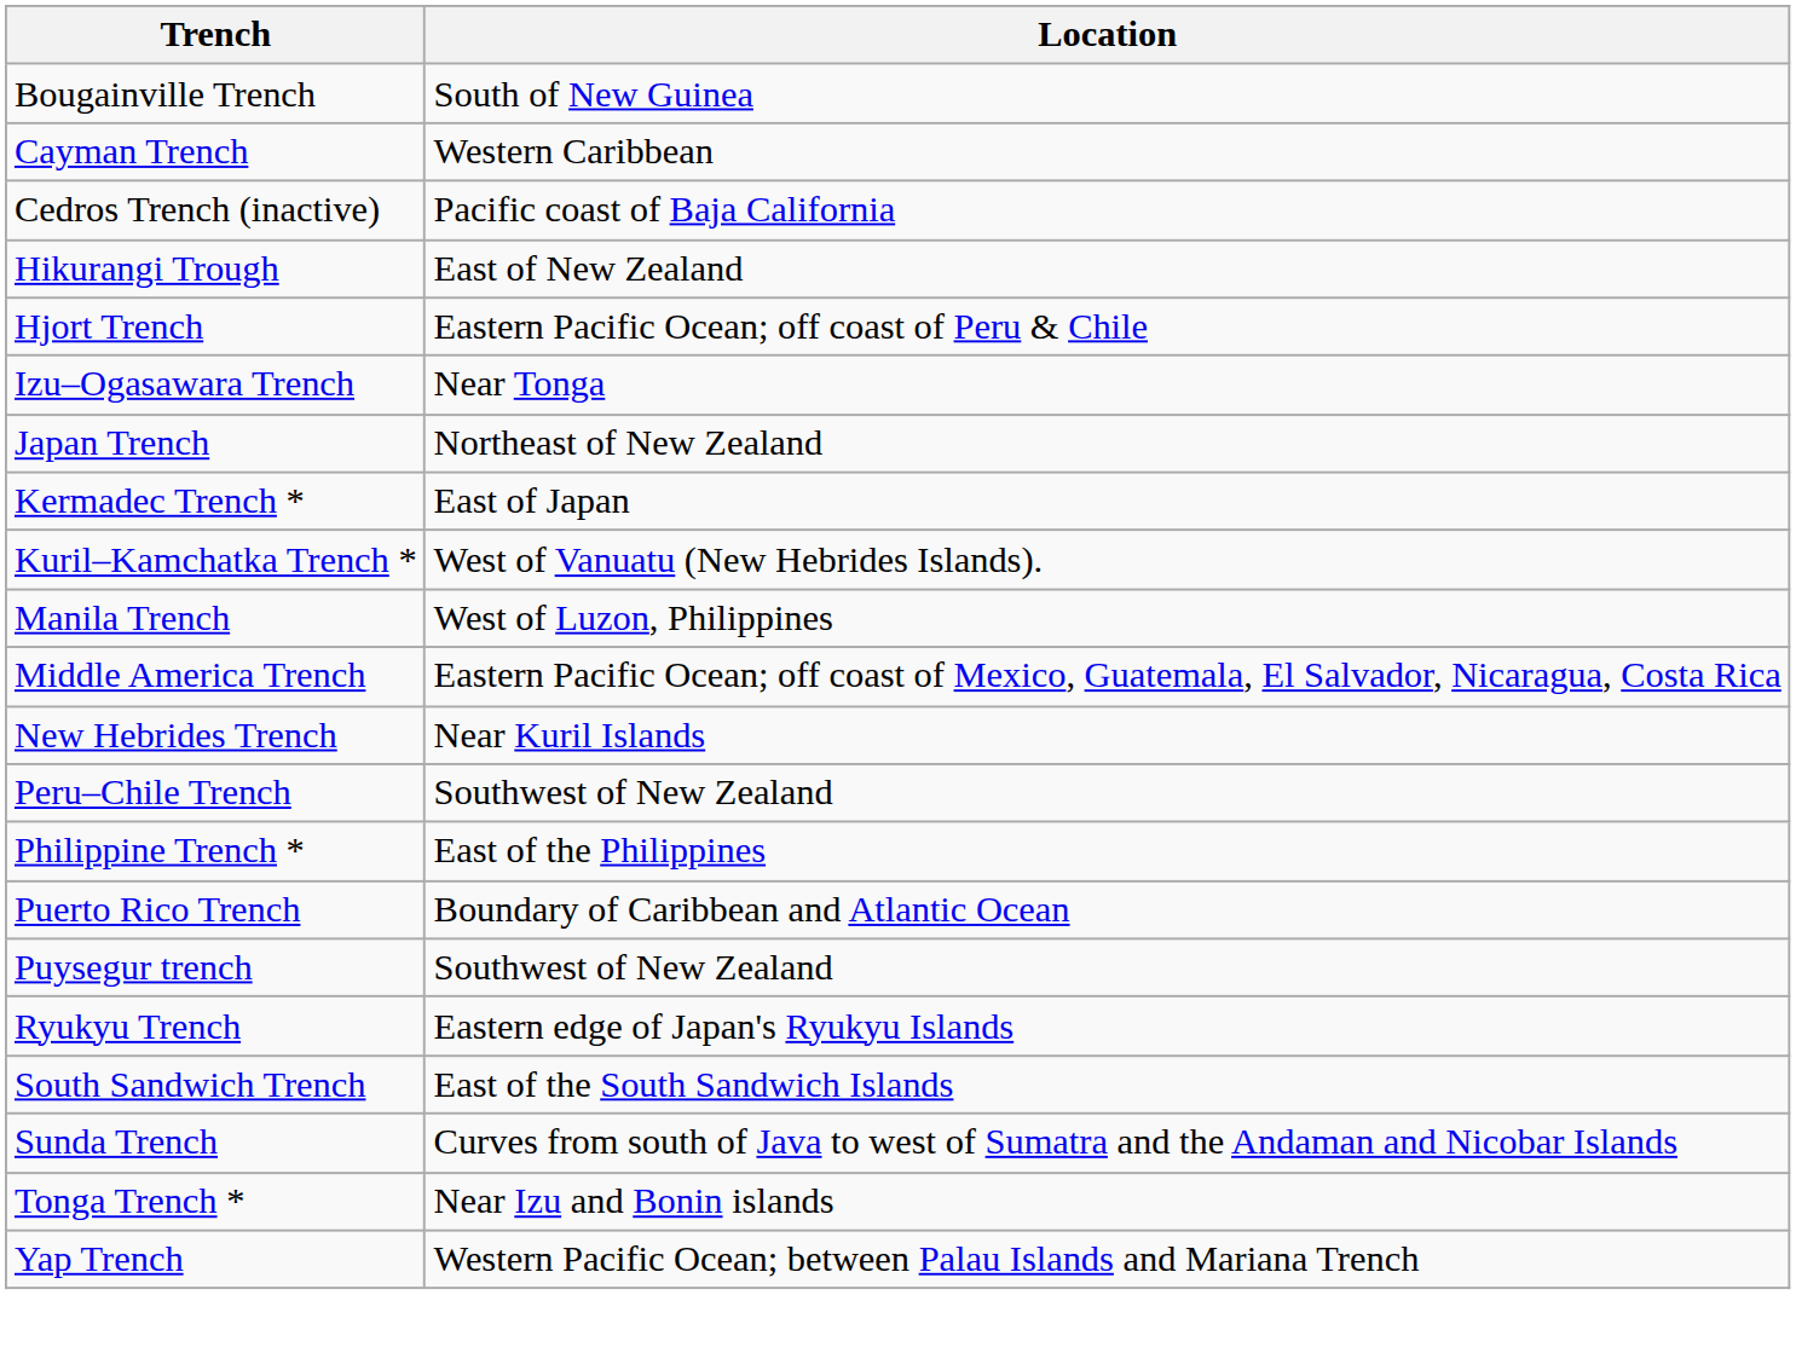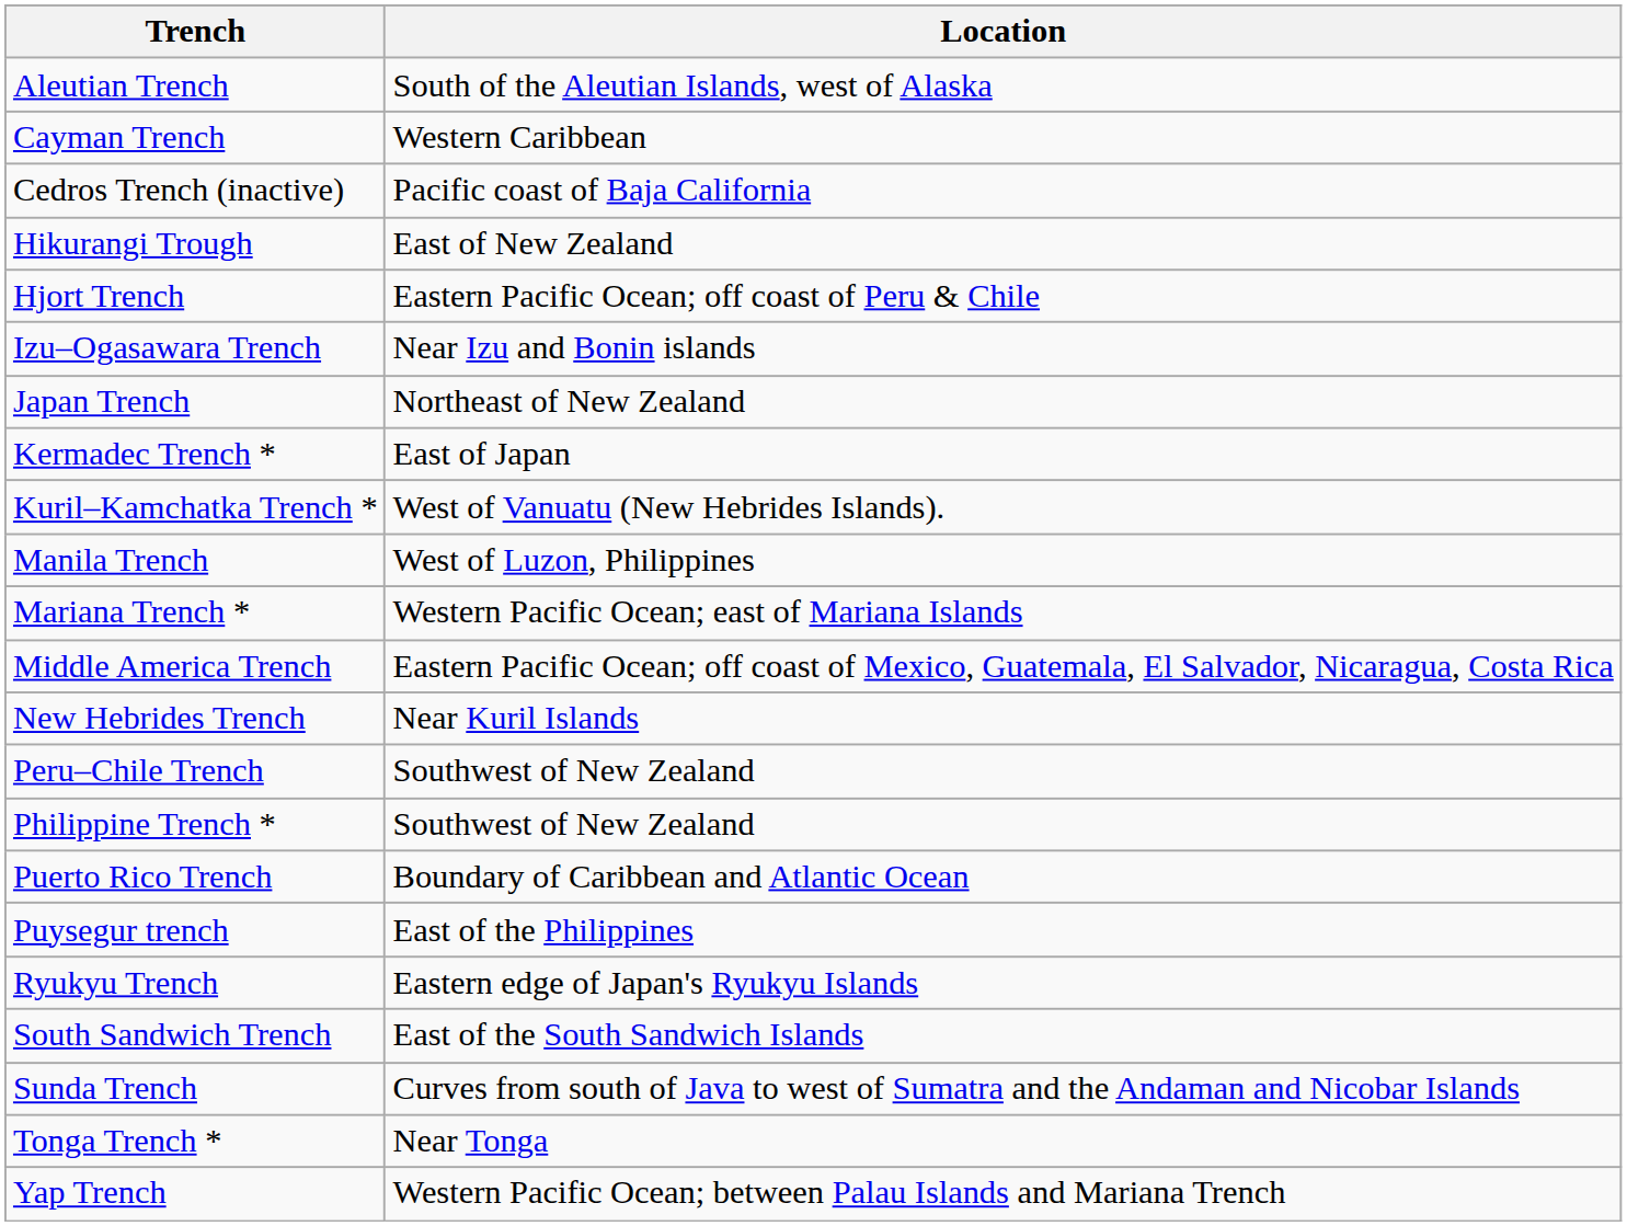 <table class="wikitable">
 <tr>
 <th>Trench</th>
 <th>Location</th>
 </tr>
 <tr>
-<td>Bougainville Trench</td>
-<td>South of <a href='#'>New Guinea</a></td>
+<td><a href='#'>Aleutian Trench</a></td>
+<td>South of the <a href='#'>Aleutian Islands</a>, west of <a href='#'>Alaska</a></td>
 </tr>
 <tr>
 <td><a href='#'>Cayman Trench</a></td>
 <td>Western Caribbean</td>
 </tr>
 <tr>
 <td>Cedros Trench (inactive)</td>
 <td>Pacific coast of <a href='#'>Baja California</a></td>
 </tr>
 <tr>
 <td><a href='#'>Hikurangi Trough</a></td>
 <td>East of New Zealand</td>
 </tr>
 <tr>
 <td><a href='#'>Hjort Trench</a></td>
 <td>Eastern Pacific Ocean; off coast of <a href='#'>Peru</a> & <a href='#'>Chile</a></td>
 </tr>
 <tr>
 <td><a href='#'>Izu–Ogasawara Trench</a></td>
-<td>Near <a href='#'>Tonga</a></td>
+<td>Near <a href='#'>Izu</a> and <a href='#'>Bonin</a> islands</td>
 </tr>
 <tr>
 <td><a href='#'>Japan Trench</a></td>
 <td>Northeast of New Zealand</td>
 </tr>
 <tr>
 <td><a href='#'>Kermadec Trench</a> *</td>
 <td>East of Japan</td>
 </tr>
 <tr>
 <td><a href='#'>Kuril–Kamchatka Trench</a> *</td>
 <td>West of <a href='#'>Vanuatu</a> (New Hebrides Islands).</td>
 </tr>
 <tr>
 <td><a href='#'>Manila Trench</a></td>
 <td>West of <a href='#'>Luzon</a>, Philippines</td>
 </tr>
 <tr>
+<td><a href='#'>Mariana Trench</a> *</td>
+<td>Western Pacific Ocean; east of <a href='#'>Mariana Islands</a></td>
+</tr>
+<tr>
 <td><a href='#'>Middle America Trench</a></td>
 <td>Eastern Pacific Ocean; off coast of <a href='#'>Mexico</a>, <a href='#'>Guatemala</a>, <a href='#'>El Salvador</a>, <a href='#'>Nicaragua</a>, <a href='#'>Costa Rica</a></td>
 </tr>
 <tr>
 <td><a href='#'>New Hebrides Trench</a></td>
 <td>Near <a href='#'>Kuril Islands</a></td>
 </tr>
 <tr>
 <td><a href='#'>Peru–Chile Trench</a></td>
 <td>Southwest of New Zealand</td>
 </tr>
 <tr>
 <td><a href='#'>Philippine Trench</a> *</td>
-<td>East of the <a href='#'>Philippines</a></td>
+<td>Southwest of New Zealand</td>
 </tr>
 <tr>
 <td><a href='#'>Puerto Rico Trench</a></td>
 <td>Boundary of Caribbean and <a href='#'>Atlantic Ocean</a></td>
 </tr>
 <tr>
 <td><a href='#'>Puysegur trench</a></td>
-<td>Southwest of New Zealand</td>
+<td>East of the <a href='#'>Philippines</a></td>
 </tr>
 <tr>
 <td><a href='#'>Ryukyu Trench</a></td>
 <td>Eastern edge of Japan's <a href='#'>Ryukyu Islands</a></td>
 </tr>
 <tr>
 <td><a href='#'>South Sandwich Trench</a></td>
 <td>East of the <a href='#'>South Sandwich Islands</a></td>
 </tr>
 <tr>
 <td><a href='#'>Sunda Trench</a></td>
 <td>Curves from south of <a href='#'>Java</a> to west of <a href='#'>Sumatra</a> and the <a href='#'>Andaman and Nicobar Islands</a></td>
 </tr>
 <tr>
 <td><a href='#'>Tonga Trench</a> *</td>
-<td>Near <a href='#'>Izu</a> and <a href='#'>Bonin</a> islands</td>
+<td>Near <a href='#'>Tonga</a></td>
 </tr>
 <tr>
 <td><a href='#'>Yap Trench</a></td>
 <td>Western Pacific Ocean; between <a href='#'>Palau Islands</a> and Mariana Trench</td>
 </tr>
 </table>
